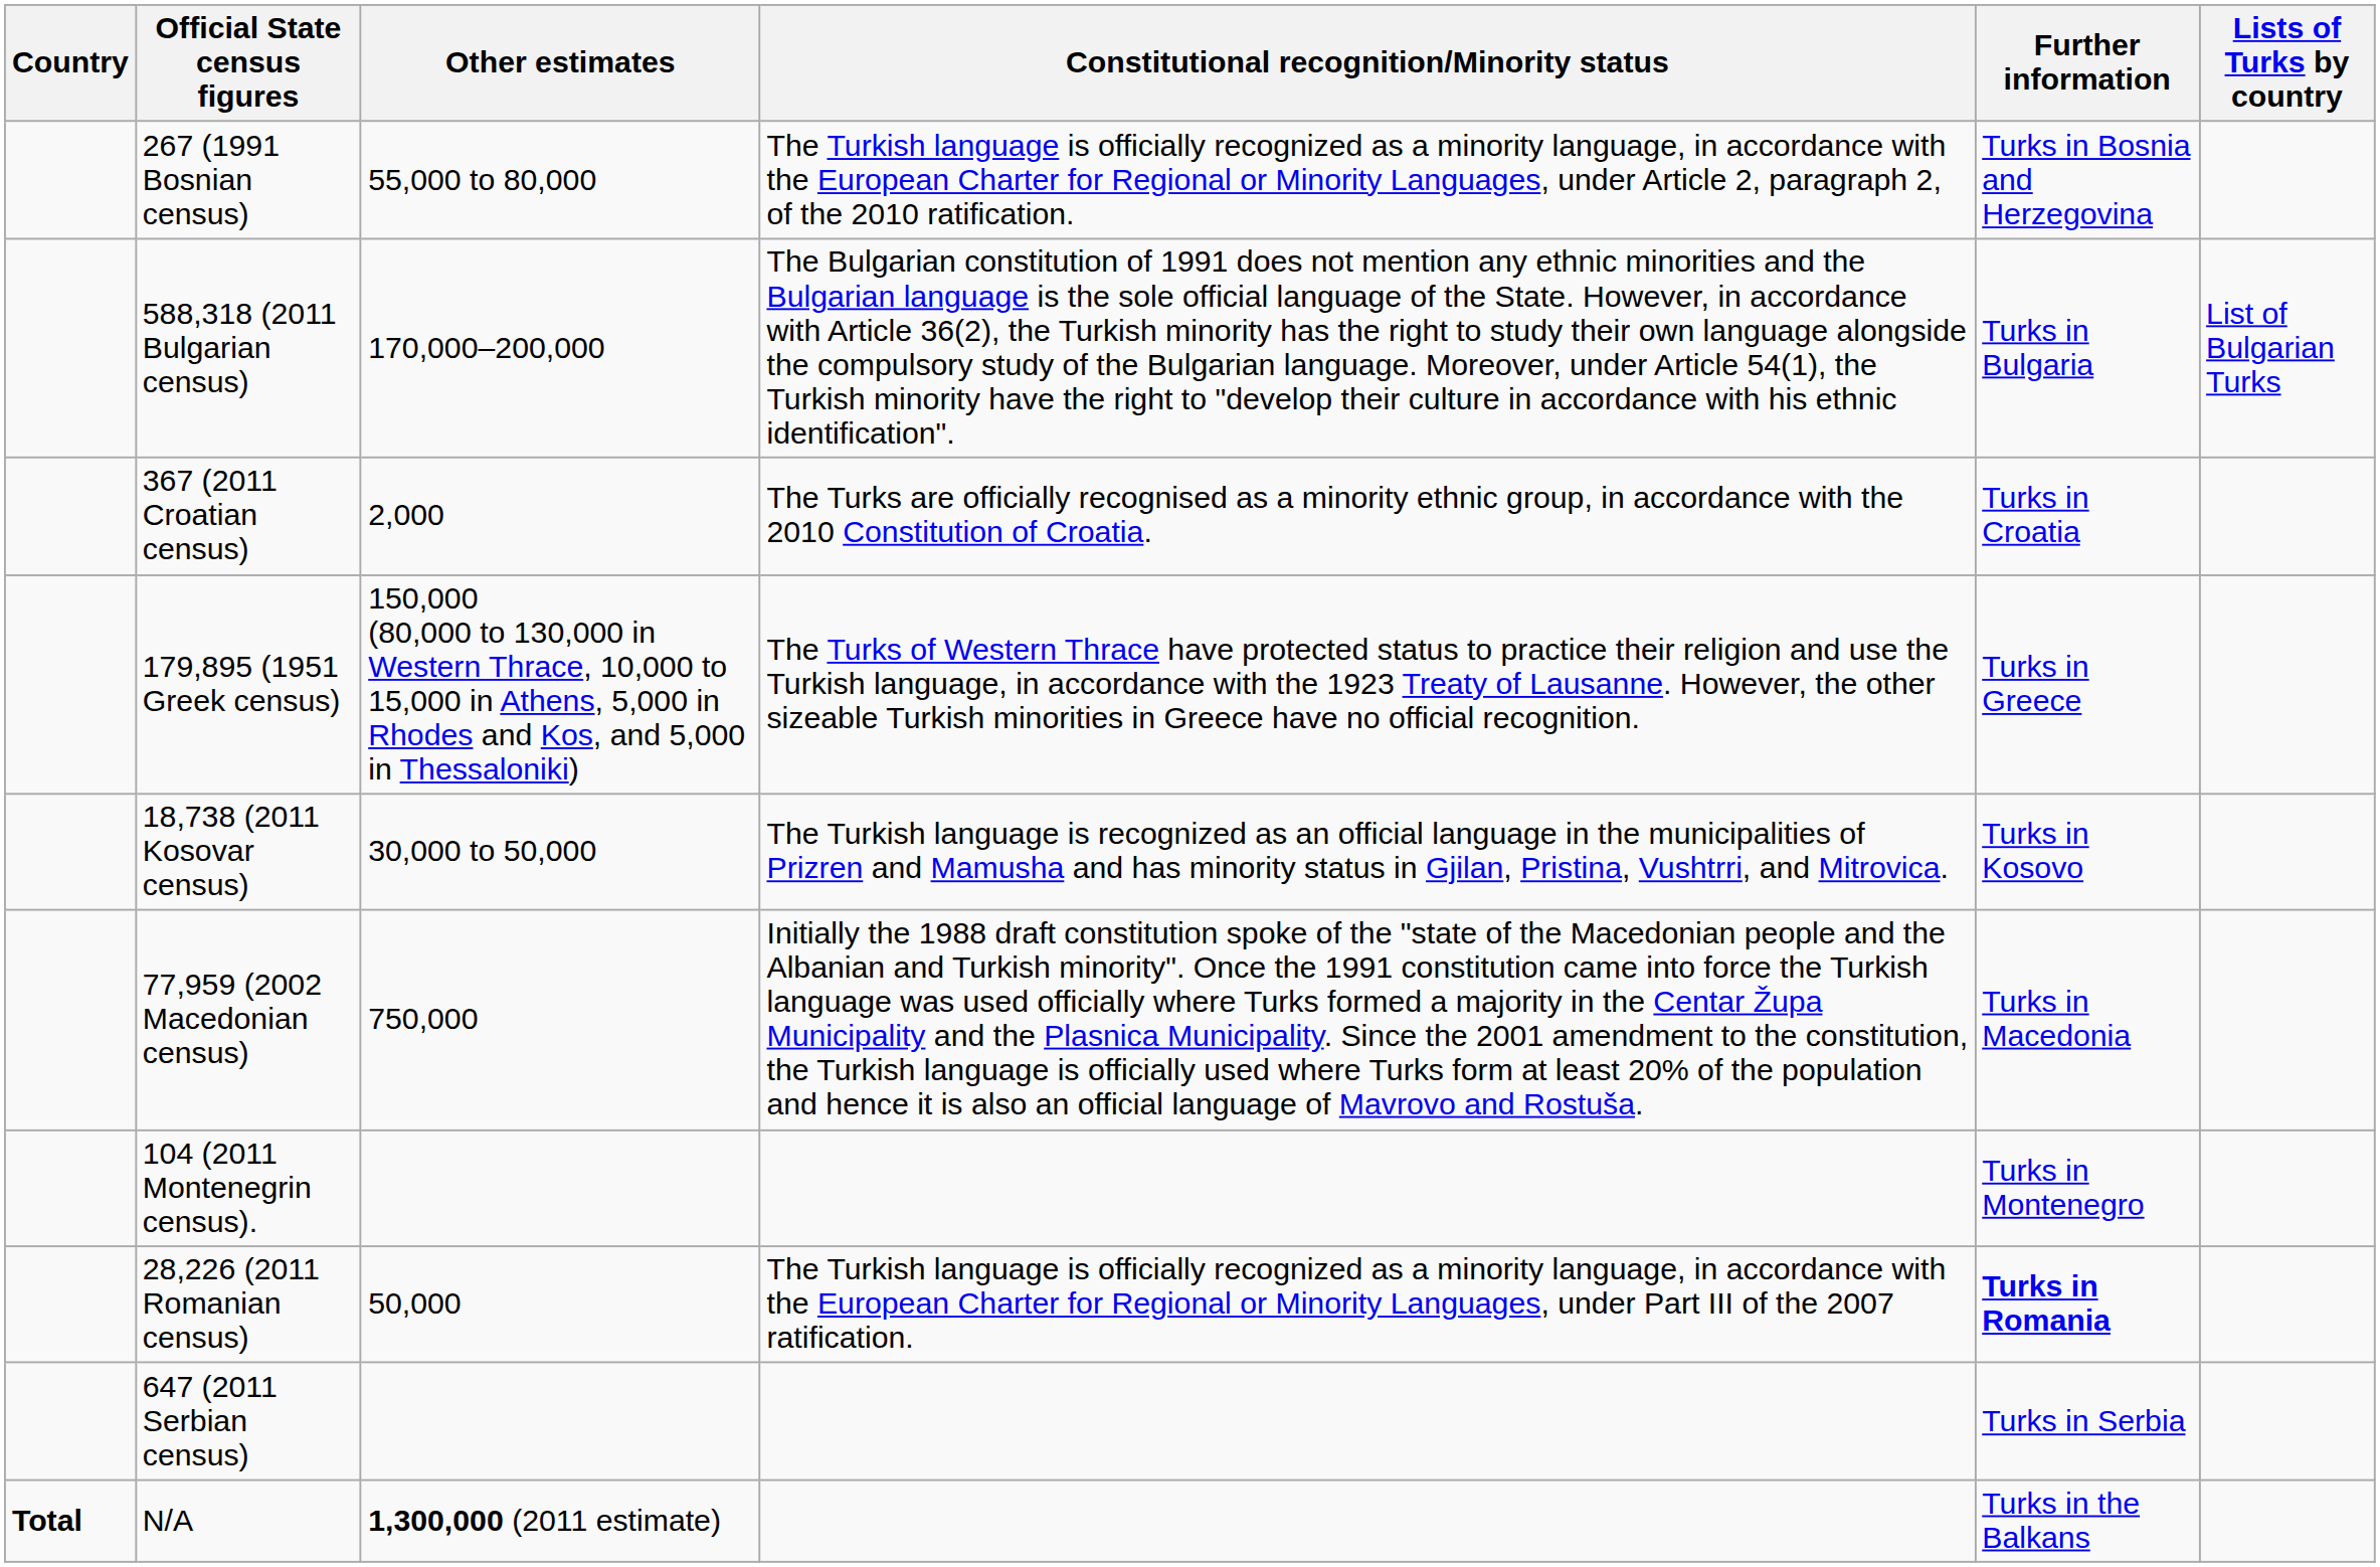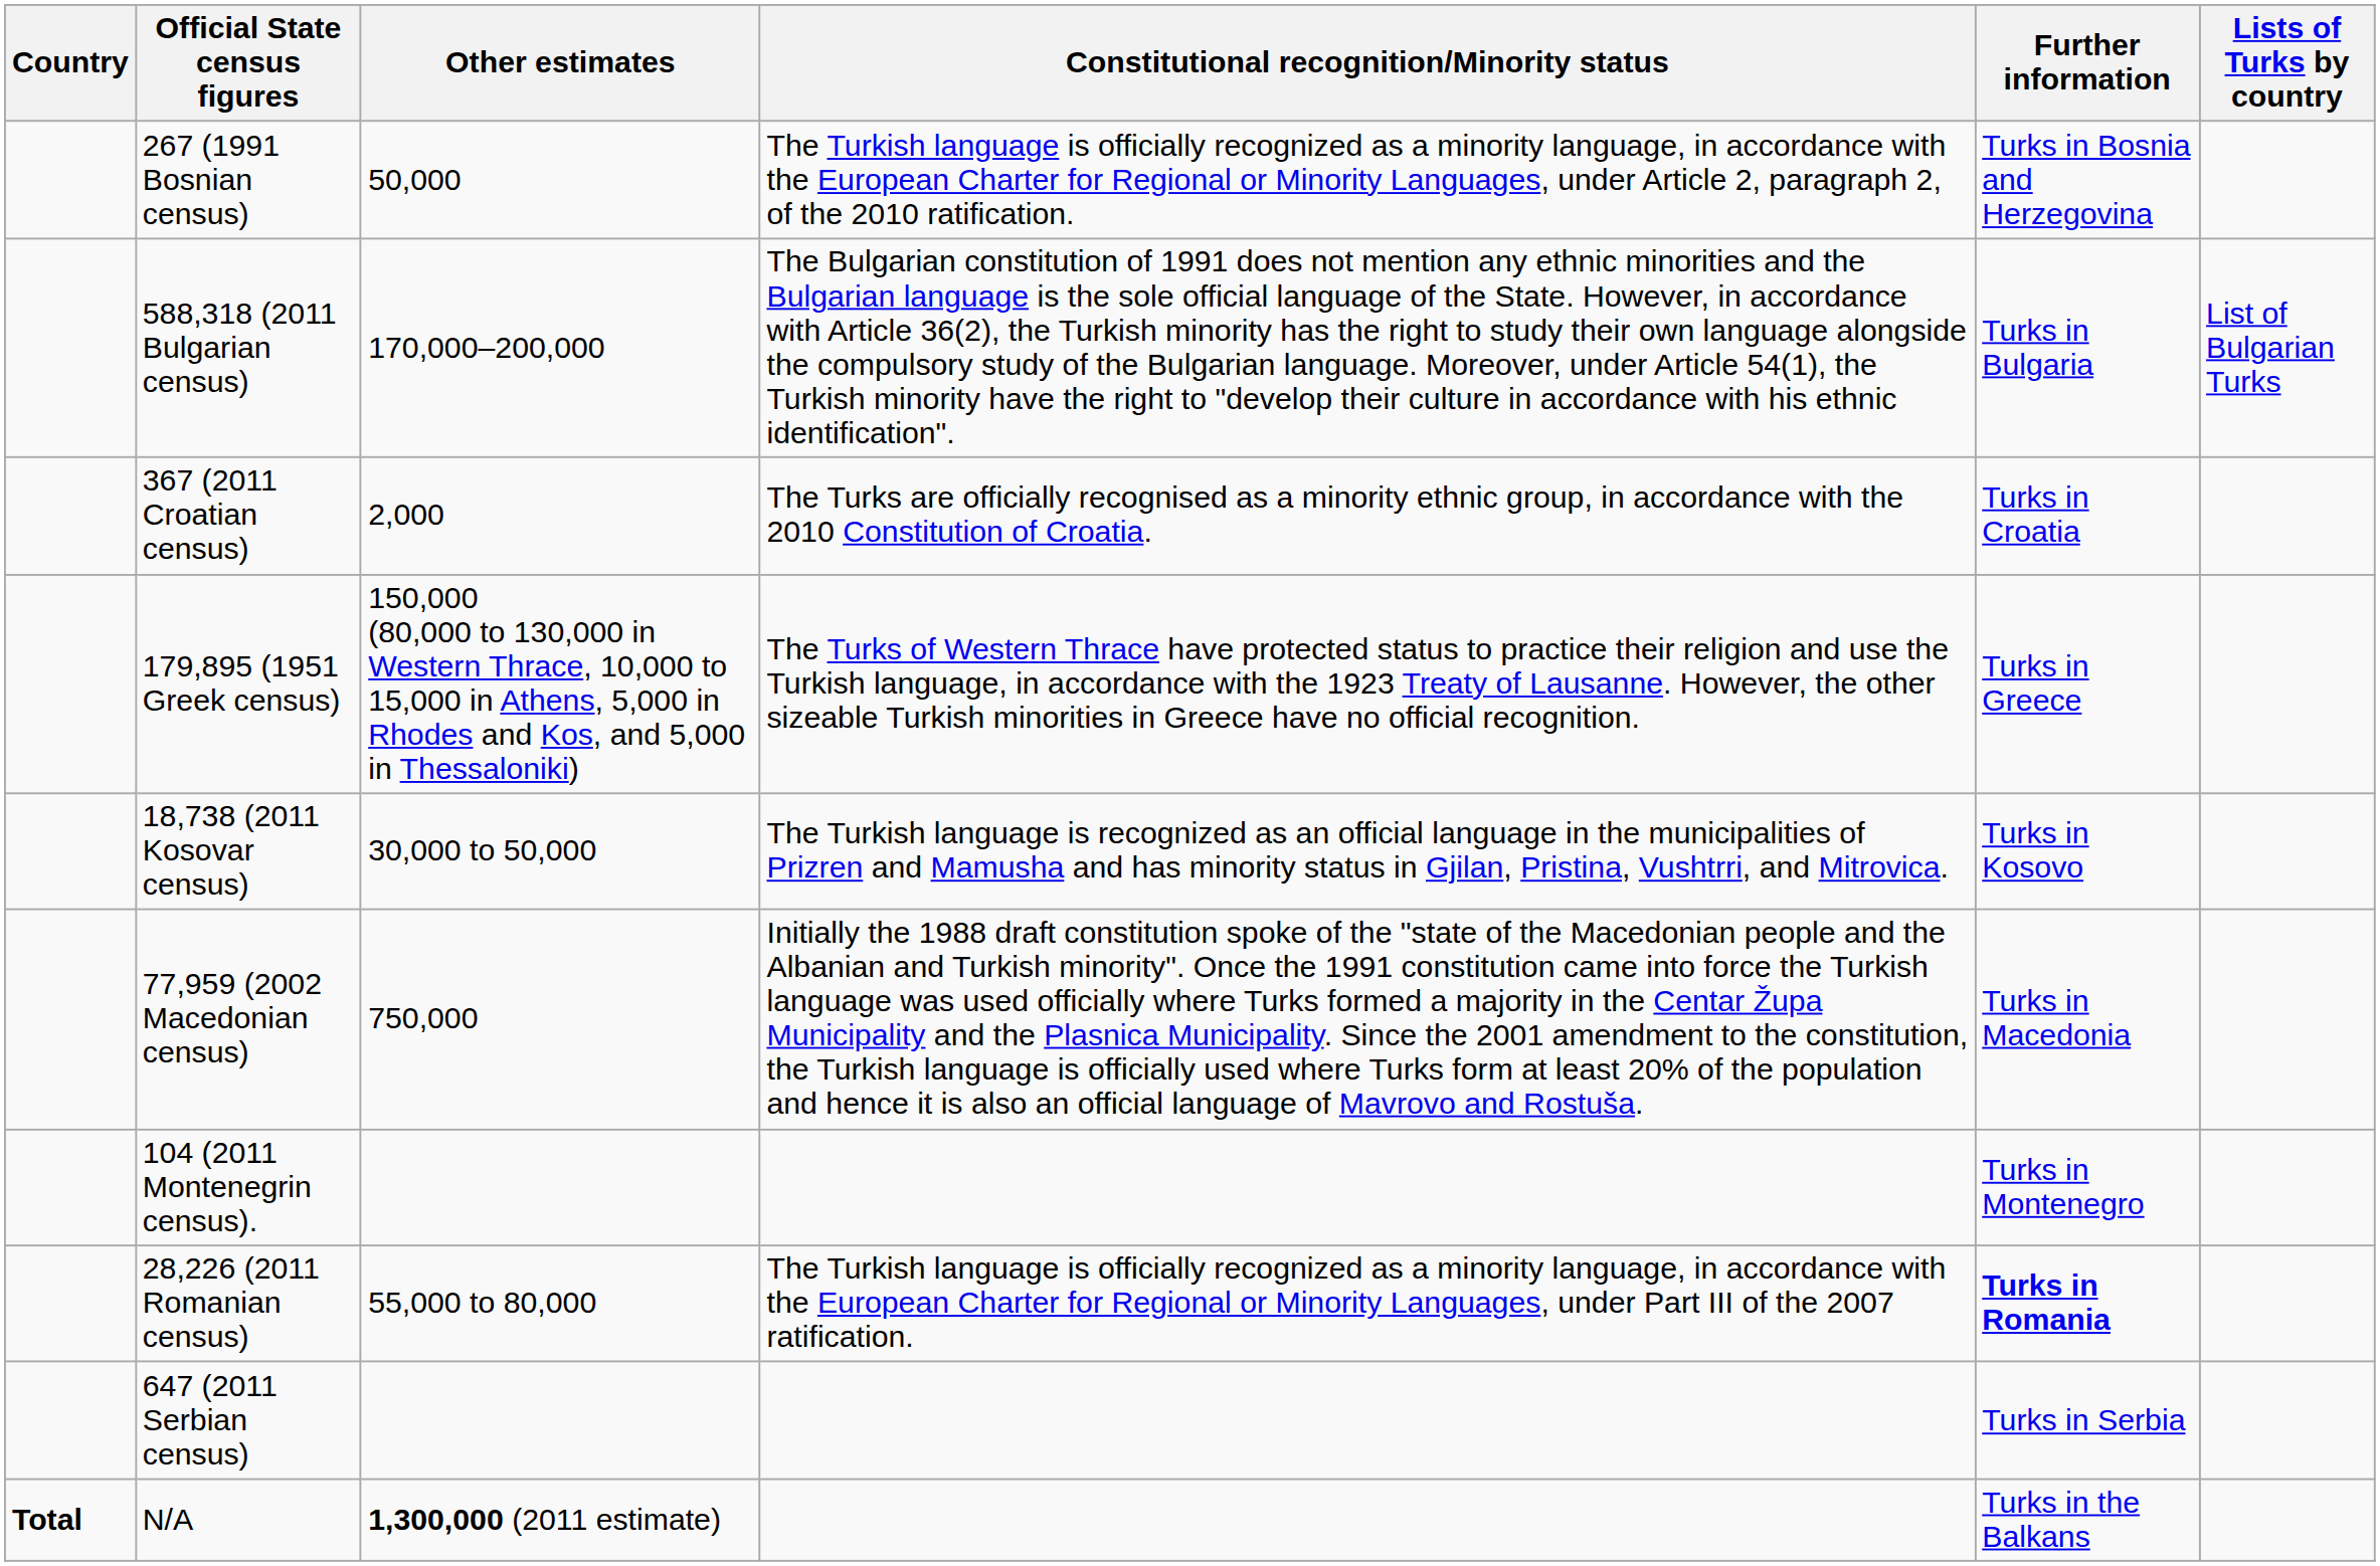 <table class="wikitable sortable">
 <tr>
 <th>Country</th>
 <th>Official State census figures</th>
 <th>Other estimates</th>
 <th>Constitutional recognition/Minority status</th>
 <th>Further information</th>
 <th><a href='#'>Lists of Turks</a> by country</th>
 </tr>
 <tr>
 <td></td>
 <td>267 (1991 Bosnian census)</td>
-<td>55,000 to 80,000</td>
+<td>50,000</td>
 <td>The <a href='#'>Turkish language</a> is officially recognized as a minority language, in accordance with the <a href='#'>European Charter for Regional or Minority Languages</a>, under Article 2, paragraph 2, of the 2010 ratification.</td>
 <td><a href='#'>Turks in Bosnia and Herzegovina</a></td>
 <td></td>
 </tr>
 <tr>
 <td></td>
 <td>588,318 (2011 Bulgarian census)</td>
 <td>170,000–200,000</td>
 <td>The Bulgarian constitution of 1991 does not mention any ethnic minorities and the <a href='#'>Bulgarian language</a> is the sole official language of the State. However, in accordance with Article 36(2), the Turkish minority has the right to study their own language alongside the compulsory study of the Bulgarian language. Moreover, under Article 54(1), the Turkish minority have the right to "develop their culture in accordance with his ethnic identification".</td>
 <td><a href='#'>Turks in Bulgaria</a></td>
 <td><a href='#'>List of Bulgarian Turks</a></td>
 </tr>
 <tr>
 <td></td>
 <td>367 (2011 Croatian census)</td>
 <td>2,000</td>
 <td>The Turks are officially recognised as a minority ethnic group, in accordance with the 2010 <a href='#'>Constitution of Croatia</a>.</td>
 <td><a href='#'>Turks in Croatia</a></td>
 <td></td>
 </tr>
 <tr>
 <td></td>
 <td>179,895 (1951 Greek census)</td>
 <td>150,000 <br> (80,000 to 130,000 in <a href='#'>Western Thrace</a>, 10,000 to 15,000 in <a href='#'>Athens</a>, 5,000 in <a href='#'>Rhodes</a> and <a href='#'>Kos</a>, and 5,000 in <a href='#'>Thessaloniki</a>)</td>
 <td>The <a href='#'>Turks of Western Thrace</a> have protected status to practice their religion and use the Turkish language, in accordance with the 1923 <a href='#'>Treaty of Lausanne</a>. However, the other sizeable Turkish minorities in Greece have no official recognition.</td>
 <td><a href='#'>Turks in Greece</a></td>
 <td></td>
 </tr>
 <tr>
 <td></td>
 <td>18,738 (2011 Kosovar census)</td>
 <td>30,000 to 50,000</td>
 <td>The Turkish language is recognized as an official language in the municipalities of <a href='#'>Prizren</a> and <a href='#'>Mamusha</a> and has minority status in <a href='#'>Gjilan</a>, <a href='#'>Pristina</a>, <a href='#'>Vushtrri</a>, and <a href='#'>Mitrovica</a>.</td>
 <td><a href='#'>Turks in Kosovo</a></td>
 <td></td>
 </tr>
 <tr>
 <td></td>
 <td>77,959 (2002 Macedonian census)</td>
 <td>750,000</td>
 <td>Initially the 1988 draft constitution spoke of the "state of the Macedonian people and the Albanian and Turkish minority". Once the 1991 constitution came into force the Turkish language was used officially where Turks formed a majority in the <a href='#'>Centar Župa Municipality</a> and the <a href='#'>Plasnica Municipality</a>. Since the 2001 amendment to the constitution, the Turkish language is officially used where Turks form at least 20% of the population and hence it is also an official language of <a href='#'>Mavrovo and Rostuša</a>.</td>
 <td><a href='#'>Turks in Macedonia</a></td>
 <td></td>
 </tr>
 <tr>
 <td></td>
 <td>104 (2011 Montenegrin census).</td>
 <td></td>
 <td></td>
 <td><a href='#'>Turks in Montenegro</a></td>
 <td></td>
 </tr>
 <tr>
 <td></td>
 <td>28,226 (2011 Romanian census)</td>
-<td>50,000</td>
+<td>55,000 to 80,000</td>
 <td>The Turkish language is officially recognized as a minority language, in accordance with the <a href='#'>European Charter for Regional or Minority Languages</a>, under Part III of the 2007 ratification.</td>
 <td><strong><a href='#'>Turks in Romania</a></strong></td>
 <td></td>
 </tr>
 <tr>
 <td></td>
 <td>647 (2011 Serbian census)</td>
 <td></td>
 <td></td>
 <td><a href='#'>Turks in Serbia</a></td>
 <td></td>
 </tr>
 <tr>
 <td><strong>Total</strong></td>
 <td>N/A</td>
 <td><strong>1,300,000</strong> (2011 estimate)</td>
 <td></td>
 <td><a href='#'>Turks in the Balkans</a></td>
 <td></td>
 </tr>
 </table>
